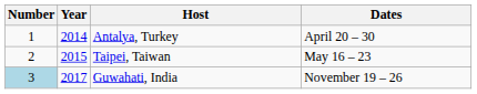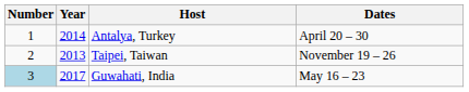 <table class="wikitable">
 <tr>
 <th width=20>Number</th>
 <th width=20>Year</th>
 <th width=250>Host</th>
 <th width=200>Dates</th>
 </tr>
 <tr>
 <td align=center>1</td>
 <td><a href='#'>2014</a></td>
 <td> <a href='#'>Antalya</a>, Turkey</td>
 <td>April 20 – 30</td>
 </tr>
 <tr>
 <td align=center>2</td>
-<td><a href='#'>2015</a></td>
+<td><a href='#'>2013</a></td>
 <td> <a href='#'>Taipei</a>, Taiwan</td>
-<td>May 16 – 23</td>
+<td>November 19 – 26</td>
 </tr>
 <tr>
 <td align=center style="background: lightblue;">3</td>
 <td><a href='#'>2017</a></td>
 <td> <a href='#'>Guwahati</a>, India</td>
-<td>November 19 – 26</td>
+<td>May 16 – 23</td>
 </tr>
 </table>
